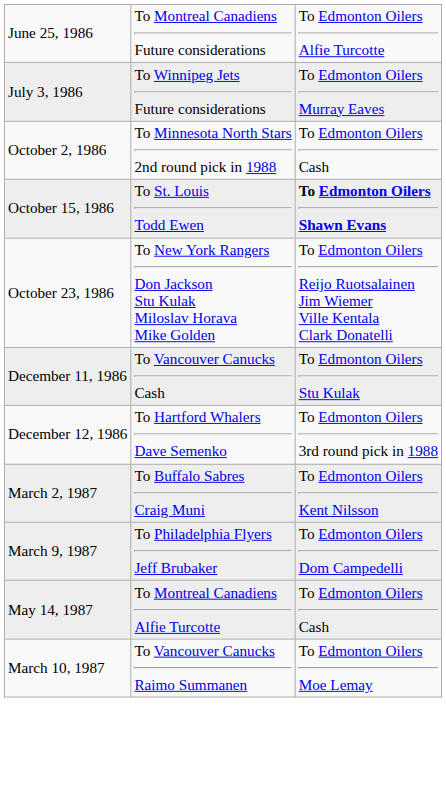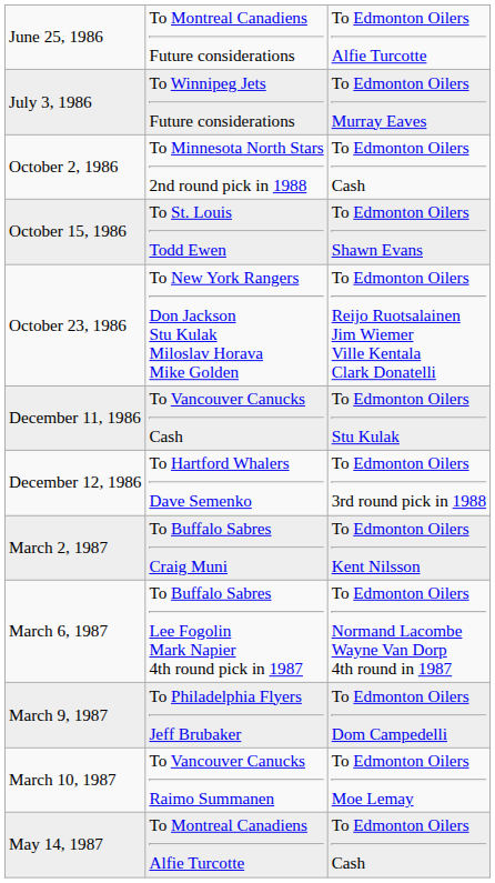 <table class="wikitable">
 <tr>
 <td>June 25, 1986</td>
 <td valign="top">To <a href='#'>Montreal Canadiens</a><hr>Future considerations</td>
 <td valign="top">To <a href='#'>Edmonton Oilers</a><hr><a href='#'>Alfie Turcotte</a></td>
 </tr>
 <tr style="background:#eee;">
 <td>July 3, 1986</td>
 <td valign="top">To <a href='#'>Winnipeg Jets</a><hr>Future considerations</td>
 <td valign="top">To <a href='#'>Edmonton Oilers</a><hr><a href='#'>Murray Eaves</a></td>
 </tr>
 <tr>
 <td>October 2, 1986</td>
 <td valign="top">To <a href='#'>Minnesota North Stars</a><hr>2nd round pick in <a href='#'>1988</a></td>
 <td valign="top">To <a href='#'>Edmonton Oilers</a><hr>Cash</td>
 </tr>
 <tr style="background:#eee;">
 <td>October 15, 1986</td>
 <td valign="top">To <a href='#'>St. Louis</a><hr><a href='#'>Todd Ewen</a></td>
-<td valign="top"><strong>To <a href='#'>Edmonton Oilers</a><hr><a href='#'>Shawn Evans</a></strong></td>
+<td valign="top">To <a href='#'>Edmonton Oilers</a><hr><a href='#'>Shawn Evans</a></td>
 </tr>
 <tr>
 <td>October 23, 1986</td>
 <td valign="top">To <a href='#'>New York Rangers</a><hr><a href='#'>Don Jackson</a><br><a href='#'>Stu Kulak</a><br><a href='#'>Miloslav Horava</a><br><a href='#'>Mike Golden</a></td>
 <td valign="top">To <a href='#'>Edmonton Oilers</a><hr><a href='#'>Reijo Ruotsalainen</a><br><a href='#'>Jim Wiemer</a><br><a href='#'>Ville Kentala</a><br><a href='#'>Clark Donatelli</a></td>
 </tr>
 <tr style="background:#eee;">
 <td>December 11, 1986</td>
 <td valign="top">To <a href='#'>Vancouver Canucks</a><hr>Cash</td>
 <td valign="top">To <a href='#'>Edmonton Oilers</a><hr><a href='#'>Stu Kulak</a></td>
 </tr>
 <tr>
 <td>December 12, 1986</td>
 <td valign="top">To <a href='#'>Hartford Whalers</a><hr><a href='#'>Dave Semenko</a></td>
 <td valign="top">To <a href='#'>Edmonton Oilers</a><hr>3rd round pick in <a href='#'>1988</a></td>
 </tr>
 <tr style="background:#eee;">
 <td>March 2, 1987</td>
 <td valign="top">To <a href='#'>Buffalo Sabres</a><hr><a href='#'>Craig Muni</a></td>
 <td valign="top">To <a href='#'>Edmonton Oilers</a><hr><a href='#'>Kent Nilsson</a></td>
 </tr>
+<tr>
+<td>March 6, 1987</td>
+<td valign="top">To <a href='#'>Buffalo Sabres</a><hr><a href='#'>Lee Fogolin</a><br><a href='#'>Mark Napier</a><br>4th round pick in <a href='#'>1987</a></td>
+<td valign="top">To <a href='#'>Edmonton Oilers</a><hr><a href='#'>Normand Lacombe</a><br><a href='#'>Wayne Van Dorp</a><br>4th round in <a href='#'>1987</a></td>
+</tr>
 <tr style="background:#eee;">
 <td>March 9, 1987</td>
 <td valign="top">To <a href='#'>Philadelphia Flyers</a><hr><a href='#'>Jeff Brubaker</a></td>
 <td valign="top">To <a href='#'>Edmonton Oilers</a><hr><a href='#'>Dom Campedelli</a></td>
+</tr>
+<tr>
+<td>March 10, 1987</td>
+<td valign="top">To <a href='#'>Vancouver Canucks</a><hr><a href='#'>Raimo Summanen</a></td>
+<td valign="top">To <a href='#'>Edmonton Oilers</a><hr><a href='#'>Moe Lemay</a></td>
 </tr>
 <tr style="background:#eee;">
 <td>May 14, 1987</td>
 <td valign="top">To <a href='#'>Montreal Canadiens</a><hr><a href='#'>Alfie Turcotte</a></td>
 <td valign="top">To <a href='#'>Edmonton Oilers</a><hr>Cash</td>
 </tr>
-<tr>
-<td>March 10, 1987</td>
-<td valign="top">To <a href='#'>Vancouver Canucks</a><hr><a href='#'>Raimo Summanen</a></td>
-<td valign="top">To <a href='#'>Edmonton Oilers</a><hr><a href='#'>Moe Lemay</a></td>
-</tr>
 </table>
